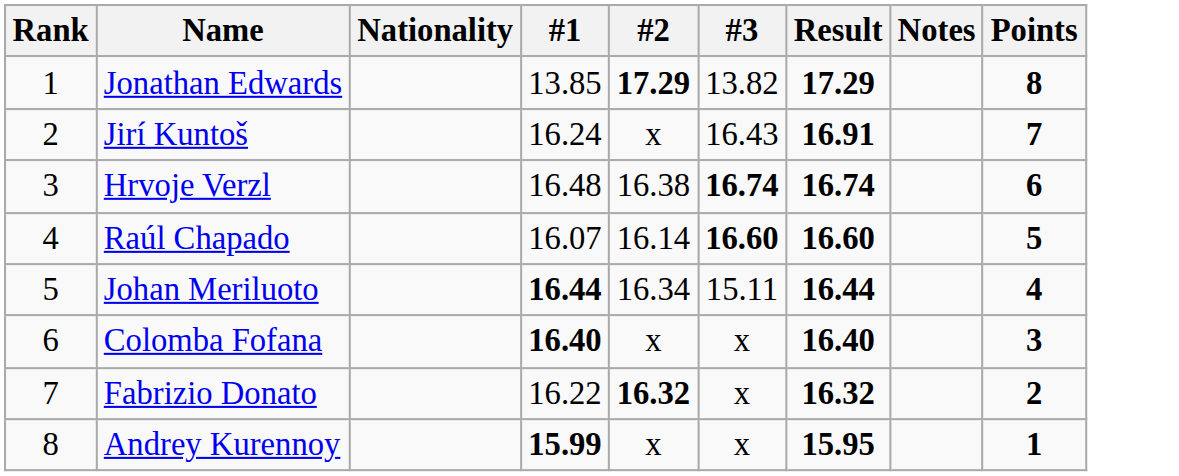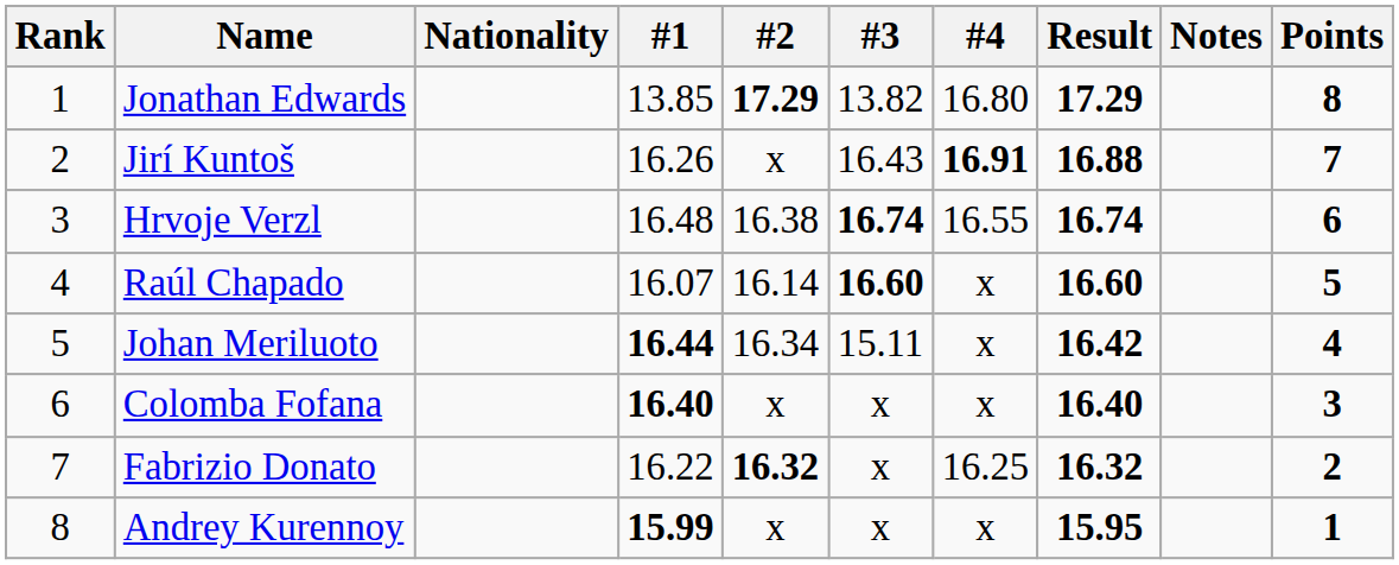 <table class="wikitable sortable" style="text-align:center">
 <tr>
 <th>Rank</th>
 <th>Name</th>
 <th>Nationality</th>
 <th>#1</th>
 <th>#2</th>
 <th>#3</th>
+<th>#4</th>
 <th>Result</th>
 <th>Notes</th>
 <th>Points</th>
 </tr>
 <tr>
 <td>1</td>
 <td align=left><a href='#'>Jonathan Edwards</a></td>
 <td align=left></td>
 <td>13.85</td>
 <td><strong>17.29</strong></td>
 <td>13.82</td>
+<td>16.80</td>
 <td><strong>17.29</strong></td>
 <td></td>
 <td><strong>8</strong></td>
 </tr>
 <tr>
 <td>2</td>
 <td align=left><a href='#'>Jirí Kuntoš</a></td>
 <td align=left></td>
-<td>16.24</td>
+<td>16.26</td>
 <td>x</td>
 <td>16.43</td>
 <td><strong>16.91</strong></td>
+<td><strong>16.88</strong></td>
 <td></td>
 <td><strong>7</strong></td>
 </tr>
 <tr>
 <td>3</td>
 <td align=left><a href='#'>Hrvoje Verzl</a></td>
 <td align=left></td>
 <td>16.48</td>
 <td>16.38</td>
 <td><strong>16.74</strong></td>
+<td>16.55</td>
 <td><strong>16.74</strong></td>
 <td></td>
 <td><strong>6</strong></td>
 </tr>
 <tr>
 <td>4</td>
 <td align=left><a href='#'>Raúl Chapado</a></td>
 <td align=left></td>
 <td>16.07</td>
 <td>16.14</td>
 <td><strong>16.60</strong></td>
+<td>x</td>
 <td><strong>16.60</strong></td>
 <td></td>
 <td><strong>5</strong></td>
 </tr>
 <tr>
 <td>5</td>
 <td align=left><a href='#'>Johan Meriluoto</a></td>
 <td align=left></td>
 <td><strong>16.44</strong></td>
 <td>16.34</td>
 <td>15.11</td>
-<td><strong>16.44</strong></td>
+<td>x</td>
+<td><strong>16.42</strong></td>
 <td></td>
 <td><strong>4</strong></td>
 </tr>
 <tr>
 <td>6</td>
 <td align=left><a href='#'>Colomba Fofana</a></td>
 <td align=left></td>
 <td><strong>16.40</strong></td>
+<td>x</td>
 <td>x</td>
 <td>x</td>
 <td><strong>16.40</strong></td>
 <td></td>
 <td><strong>3</strong></td>
 </tr>
 <tr>
 <td>7</td>
 <td align=left><a href='#'>Fabrizio Donato</a></td>
 <td align=left></td>
 <td>16.22</td>
 <td><strong>16.32</strong></td>
 <td>x</td>
+<td>16.25</td>
 <td><strong>16.32</strong></td>
 <td></td>
 <td><strong>2</strong></td>
 </tr>
 <tr>
 <td>8</td>
 <td align=left><a href='#'>Andrey Kurennoy</a></td>
 <td align=left></td>
 <td><strong>15.99</strong></td>
 <td>x</td>
 <td>x</td>
+<td>x</td>
 <td><strong>15.95</strong></td>
 <td></td>
 <td><strong>1</strong></td>
 </tr>
 </table>
